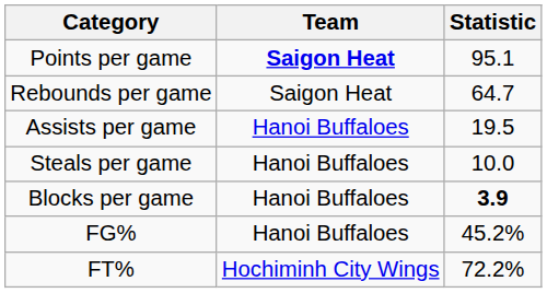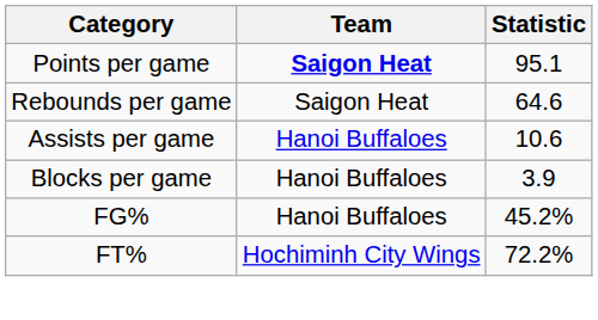 <table class="wikitable" style="text-align:center">
 <tr>
 <th>Category</th>
 <th>Team</th>
 <th>Statistic</th>
 </tr>
 <tr>
 <td>Points per game</td>
 <td><strong><a href='#'>Saigon Heat</a></strong></td>
 <td>95.1</td>
 </tr>
 <tr>
 <td>Rebounds per game</td>
 <td>Saigon Heat</td>
-<td>64.7</td>
+<td>64.6</td>
 </tr>
 <tr>
 <td>Assists per game</td>
 <td><a href='#'>Hanoi Buffaloes</a></td>
-<td>19.5</td>
-</tr>
-<tr>
-<td>Steals per game</td>
-<td>Hanoi Buffaloes</td>
-<td>10.0</td>
+<td>10.6</td>
 </tr>
 <tr>
 <td>Blocks per game</td>
 <td>Hanoi Buffaloes</td>
-<td><strong>3.9</strong></td>
+<td>3.9</td>
 </tr>
 <tr>
 <td>FG%</td>
 <td>Hanoi Buffaloes</td>
 <td>45.2%</td>
 </tr>
 <tr>
 <td>FT%</td>
 <td><a href='#'>Hochiminh City Wings</a></td>
 <td>72.2%</td>
 </tr>
 </table>
